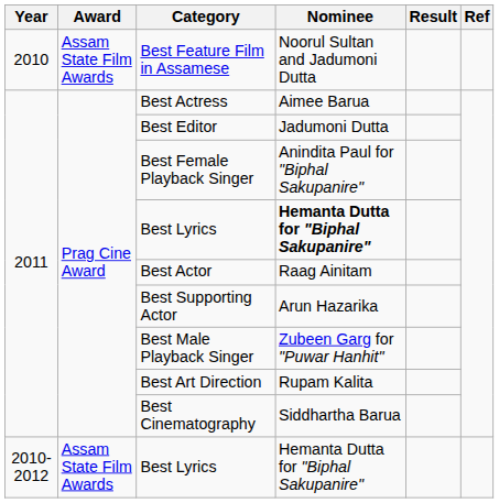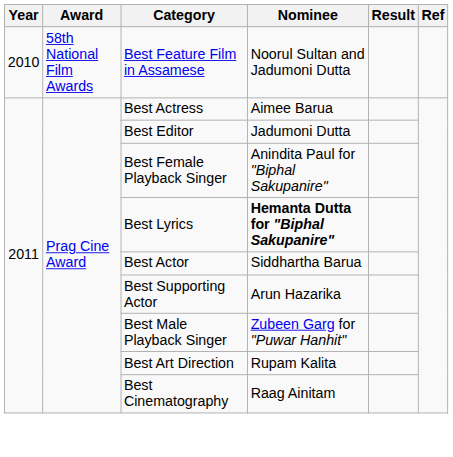 <table class="wikitable" width=80%>
 <tr>
 <th>Year</th>
 <th>Award</th>
 <th>Category</th>
 <th>Nominee</th>
 <th>Result</th>
 <th>Ref</th>
 </tr>
 <tr>
 <td align=center>2010</td>
-<td><a href='#'>Assam State Film Awards</a></td>
+<td><a href='#'>58th National Film Awards</a></td>
 <td><a href='#'>Best Feature Film in Assamese</a></td>
 <td>Noorul Sultan and Jadumoni Dutta</td>
 <td></td>
 <td align=center></td>
 </tr>
 <tr>
 <td rowspan="9" align=center>2011</td>
 <td rowspan="9"><a href='#'>Prag Cine Award</a></td>
 <td>Best Actress</td>
 <td>Aimee Barua</td>
 <td></td>
 <td rowspan="9"></td>
 </tr>
 <tr>
 <td>Best Editor</td>
 <td>Jadumoni Dutta</td>
 <td></td>
 </tr>
 <tr>
 <td>Best Female Playback Singer</td>
 <td>Anindita Paul for <em>"Biphal Sakupanire"</em></td>
 <td></td>
 </tr>
 <tr>
 <td>Best Lyrics</td>
 <td><strong>Hemanta Dutta for <em>"Biphal Sakupanire"</em></strong></td>
 <td></td>
 </tr>
 <tr>
 <td>Best Actor</td>
-<td>Raag Ainitam</td>
+<td>Siddhartha Barua</td>
 <td></td>
 </tr>
 <tr>
 <td>Best Supporting Actor</td>
 <td>Arun Hazarika</td>
 <td></td>
 </tr>
 <tr>
 <td>Best Male Playback Singer</td>
 <td><a href='#'>Zubeen Garg</a> for <em>"Puwar Hanhit"</em></td>
 <td></td>
 </tr>
 <tr>
 <td>Best Art Direction</td>
 <td>Rupam Kalita</td>
 <td></td>
 </tr>
 <tr>
 <td>Best Cinematography</td>
-<td>Siddhartha Barua</td>
-<td></td>
-</tr>
-<tr>
-<td align=center>2010-2012</td>
-<td><a href='#'>Assam State Film Awards</a></td>
-<td>Best Lyrics</td>
-<td>Hemanta Dutta for <em>"Biphal Sakupanire"</em></td>
-<td></td>
+<td>Raag Ainitam</td>
 <td></td>
 </tr>
 </table>
